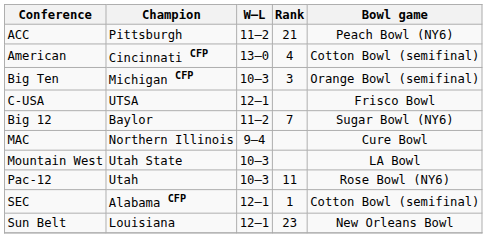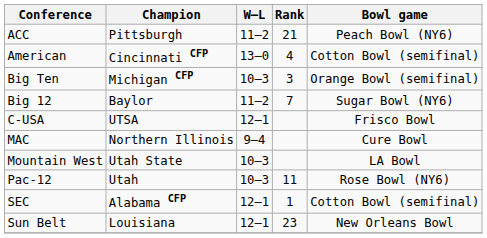 <table class="wikitable sortable">
 <tr>
 <th>Conference</th>
 <th>Champion</th>
 <th>W–L</th>
 <th>Rank</th>
 <th>Bowl game</th>
 </tr>
 <tr>
 <td>ACC</td>
 <td>Pittsburgh</td>
 <td align=center>11–2</td>
 <td align=center>21</td>
 <td align=center>Peach Bowl (NY6)</td>
 </tr>
 <tr>
 <td>American</td>
 <td>Cincinnati <sup><strong>CFP</strong></sup></td>
 <td align=center>13–0</td>
 <td align=center>4</td>
 <td align=center>Cotton Bowl (semifinal)</td>
 </tr>
 <tr>
 <td>Big Ten</td>
 <td>Michigan <sup><strong>CFP</strong></sup></td>
 <td align=center>10–3</td>
 <td align=center>3</td>
 <td align=center>Orange Bowl (semifinal)</td>
 </tr>
 <tr>
+<td>Big 12</td>
+<td>Baylor</td>
+<td align=center>11–2</td>
+<td align=center>7</td>
+<td align=center>Sugar Bowl (NY6)</td>
+</tr>
+<tr>
 <td>C-USA</td>
 <td>UTSA</td>
 <td align=center>12–1</td>
 <td align=center></td>
 <td align=center>Frisco Bowl</td>
-</tr>
-<tr>
-<td>Big 12</td>
-<td>Baylor</td>
-<td align=center>11–2</td>
-<td align=center>7</td>
-<td align=center>Sugar Bowl (NY6)</td>
 </tr>
 <tr>
 <td>MAC</td>
 <td>Northern Illinois</td>
 <td align=center>9–4</td>
 <td align=center></td>
 <td align=center>Cure Bowl</td>
 </tr>
 <tr>
 <td>Mountain West</td>
 <td>Utah State</td>
 <td align=center>10–3</td>
 <td align=center></td>
 <td align=center>LA Bowl</td>
 </tr>
 <tr>
 <td>Pac-12</td>
 <td>Utah</td>
 <td align=center>10–3</td>
 <td align=center>11</td>
 <td align=center>Rose Bowl (NY6)</td>
 </tr>
 <tr>
 <td>SEC</td>
 <td>Alabama <sup><strong>CFP</strong></sup></td>
 <td align=center>12–1</td>
 <td align=center>1</td>
 <td align=center>Cotton Bowl (semifinal)</td>
 </tr>
 <tr>
 <td>Sun Belt</td>
 <td>Louisiana</td>
 <td align=center>12–1</td>
 <td align=center>23</td>
 <td align=center>New Orleans Bowl</td>
 </tr>
 <tr>
 </tr>
 </table>
